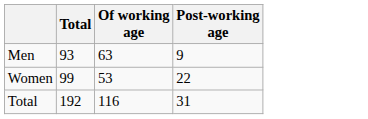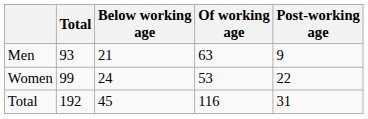 <table class="wikitable">
 <tr>
 <th></th>
 <th>Total</th>
+<th>Below working<br>age</th>
 <th>Of working<br>age</th>
 <th>Post-working<br>age</th>
 </tr>
 <tr>
 <td>Men</td>
 <td>93</td>
+<td>21</td>
 <td>63</td>
 <td>9</td>
 </tr>
 <tr>
 <td>Women</td>
 <td>99</td>
+<td>24</td>
 <td>53</td>
 <td>22</td>
 </tr>
 <tr>
 <td>Total</td>
 <td>192</td>
+<td>45</td>
 <td>116</td>
 <td>31</td>
 </tr>
 </table>
